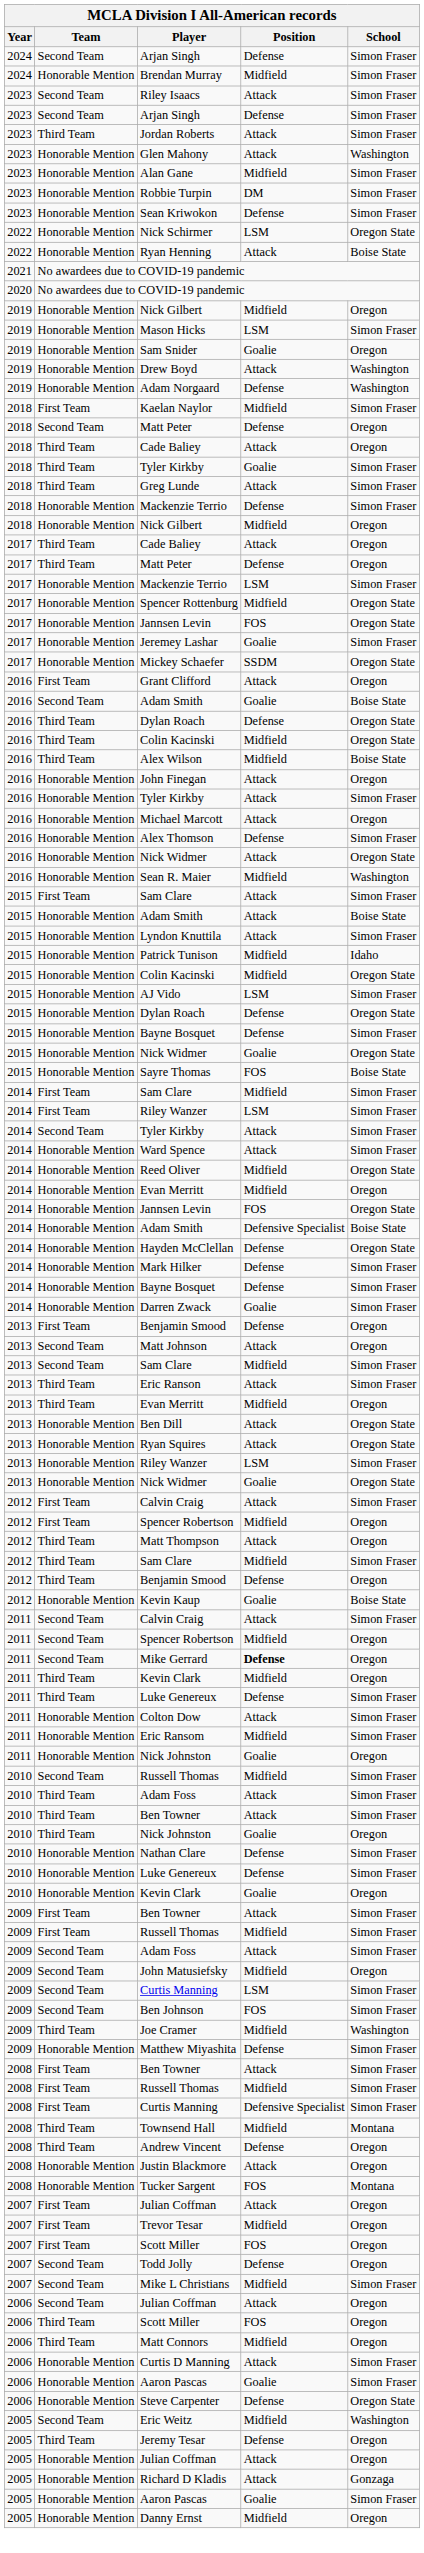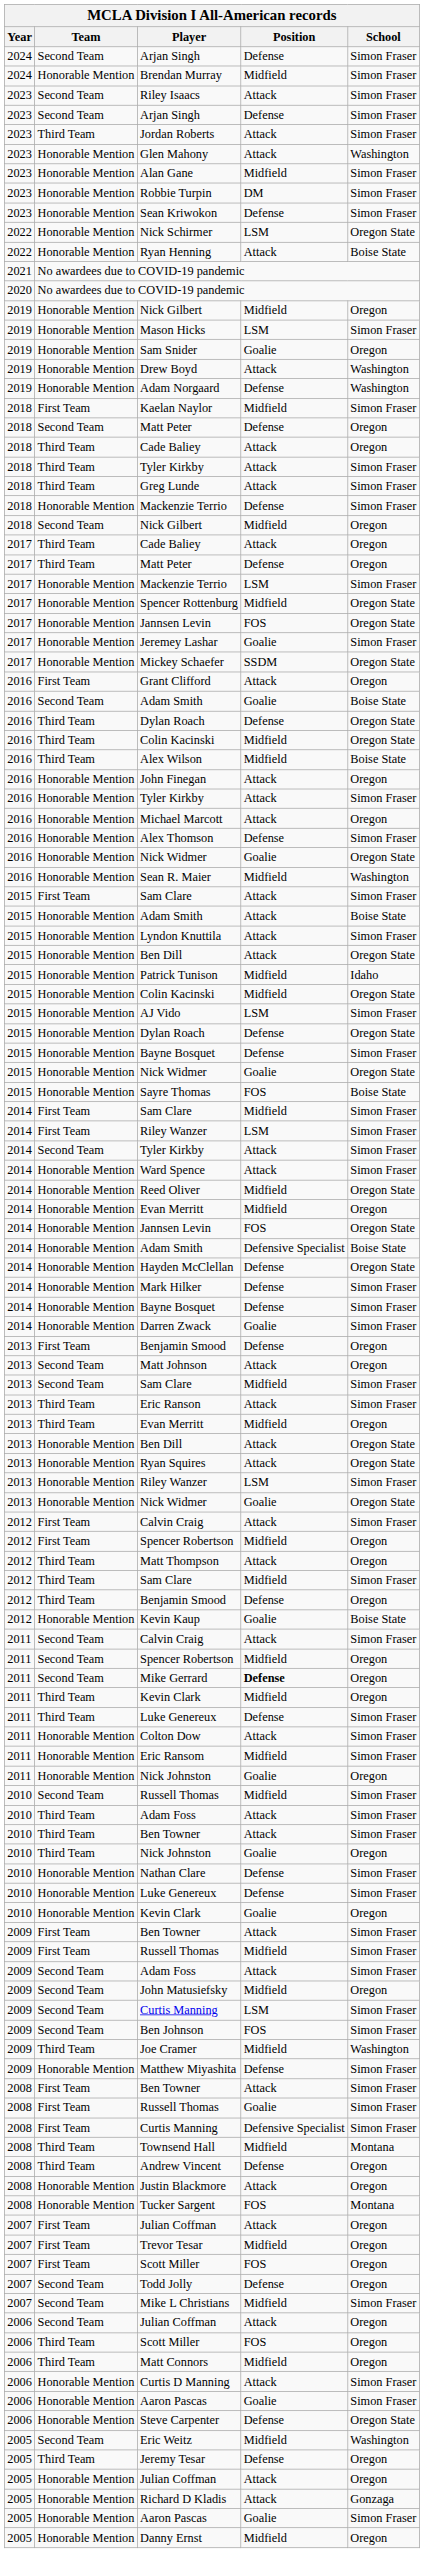 <table class="wikitable sortable mw-collapsible mw-collapsed">
 <tr>
 <th colspan="5"><big>MCLA Division I All-American records</big></th>
 </tr>
 <tr>
 <th>Year</th>
 <th>Team</th>
 <th>Player</th>
 <th>Position</th>
 <th>School</th>
 </tr>
 <tr>
 <td>2024</td>
 <td>Second Team</td>
 <td>Arjan Singh</td>
 <td>Defense</td>
 <td>Simon Fraser</td>
 </tr>
 <tr>
 <td>2024</td>
 <td>Honorable Mention</td>
 <td>Brendan Murray</td>
 <td>Midfield</td>
 <td>Simon Fraser</td>
 </tr>
 <tr>
 <td>2023</td>
 <td>Second Team</td>
 <td>Riley Isaacs</td>
 <td>Attack</td>
 <td>Simon Fraser</td>
 </tr>
 <tr>
 <td>2023</td>
 <td>Second Team</td>
 <td>Arjan Singh</td>
 <td>Defense</td>
 <td>Simon Fraser</td>
 </tr>
 <tr>
 <td>2023</td>
 <td>Third Team</td>
 <td>Jordan Roberts</td>
 <td>Attack</td>
 <td>Simon Fraser</td>
 </tr>
 <tr>
 <td>2023</td>
 <td>Honorable Mention</td>
 <td>Glen Mahony</td>
 <td>Attack</td>
 <td>Washington</td>
 </tr>
 <tr>
 <td>2023</td>
 <td>Honorable Mention</td>
 <td>Alan Gane</td>
 <td>Midfield</td>
 <td>Simon Fraser</td>
 </tr>
 <tr>
 <td>2023</td>
 <td>Honorable Mention</td>
 <td>Robbie Turpin</td>
 <td>DM</td>
 <td>Simon Fraser</td>
 </tr>
 <tr>
 <td>2023</td>
 <td>Honorable Mention</td>
 <td>Sean Kriwokon</td>
 <td>Defense</td>
 <td>Simon Fraser</td>
 </tr>
 <tr>
 <td>2022</td>
 <td>Honorable Mention</td>
 <td>Nick Schirmer</td>
 <td>LSM</td>
 <td>Oregon State</td>
 </tr>
 <tr>
 <td>2022</td>
 <td>Honorable Mention</td>
 <td>Ryan Henning</td>
 <td>Attack</td>
 <td>Boise State</td>
 </tr>
 <tr>
 <td>2021</td>
 <td colspan="4">No awardees due to COVID-19 pandemic</td>
 </tr>
 <tr>
 <td>2020</td>
 <td colspan="4">No awardees due to COVID-19 pandemic</td>
 </tr>
 <tr>
 <td>2019</td>
 <td>Honorable Mention</td>
 <td>Nick Gilbert</td>
 <td>Midfield</td>
 <td>Oregon</td>
 </tr>
 <tr>
 <td>2019</td>
 <td>Honorable Mention</td>
 <td>Mason Hicks</td>
 <td>LSM</td>
 <td>Simon Fraser</td>
 </tr>
 <tr>
 <td>2019</td>
 <td>Honorable Mention</td>
 <td>Sam Snider</td>
 <td>Goalie</td>
 <td>Oregon</td>
 </tr>
 <tr>
 <td>2019</td>
 <td>Honorable Mention</td>
 <td>Drew Boyd</td>
 <td>Attack</td>
 <td>Washington</td>
 </tr>
 <tr>
 <td>2019</td>
 <td>Honorable Mention</td>
 <td>Adam Norgaard</td>
 <td>Defense</td>
 <td>Washington</td>
 </tr>
 <tr>
 <td>2018</td>
 <td>First Team</td>
 <td>Kaelan Naylor</td>
 <td>Midfield</td>
 <td>Simon Fraser</td>
 </tr>
 <tr>
 <td>2018</td>
 <td>Second Team</td>
 <td>Matt Peter</td>
 <td>Defense</td>
 <td>Oregon</td>
 </tr>
 <tr>
 <td>2018</td>
 <td>Third Team</td>
 <td>Cade Baliey</td>
 <td>Attack</td>
 <td>Oregon</td>
 </tr>
 <tr>
 <td>2018</td>
 <td>Third Team</td>
 <td>Tyler Kirkby</td>
-<td>Goalie</td>
+<td>Attack</td>
 <td>Simon Fraser</td>
 </tr>
 <tr>
 <td>2018</td>
 <td>Third Team</td>
 <td>Greg Lunde</td>
 <td>Attack</td>
 <td>Simon Fraser</td>
 </tr>
 <tr>
 <td>2018</td>
 <td>Honorable Mention</td>
 <td>Mackenzie Terrio</td>
 <td>Defense</td>
 <td>Simon Fraser</td>
 </tr>
 <tr>
 <td>2018</td>
-<td>Honorable Mention</td>
+<td>Second Team</td>
 <td>Nick Gilbert</td>
 <td>Midfield</td>
 <td>Oregon</td>
 </tr>
 <tr>
 <td>2017</td>
 <td>Third Team</td>
 <td>Cade Baliey</td>
 <td>Attack</td>
 <td>Oregon</td>
 </tr>
 <tr>
 <td>2017</td>
 <td>Third Team</td>
 <td>Matt Peter</td>
 <td>Defense</td>
 <td>Oregon</td>
 </tr>
 <tr>
 <td>2017</td>
 <td>Honorable Mention</td>
 <td>Mackenzie Terrio</td>
 <td>LSM</td>
 <td>Simon Fraser</td>
 </tr>
 <tr>
 <td>2017</td>
 <td>Honorable Mention</td>
 <td>Spencer Rottenburg</td>
 <td>Midfield</td>
 <td>Oregon State</td>
 </tr>
 <tr>
 <td>2017</td>
 <td>Honorable Mention</td>
 <td>Jannsen Levin</td>
 <td>FOS</td>
 <td>Oregon State</td>
 </tr>
 <tr>
 <td>2017</td>
 <td>Honorable Mention</td>
 <td>Jeremey Lashar</td>
 <td>Goalie</td>
 <td>Simon Fraser</td>
 </tr>
 <tr>
 <td>2017</td>
 <td>Honorable Mention</td>
 <td>Mickey Schaefer</td>
 <td>SSDM</td>
 <td>Oregon State</td>
 </tr>
 <tr 2018 !! Third Team Tyler Kirkby Attack Simon Fraser University>
 <td>2016</td>
 <td>First Team</td>
 <td>Grant Clifford</td>
 <td>Attack</td>
 <td>Oregon</td>
 </tr>
 <tr>
 <td>2016</td>
 <td>Second Team</td>
 <td>Adam Smith</td>
 <td>Goalie</td>
 <td>Boise State</td>
 </tr>
 <tr>
 <td>2016</td>
 <td>Third Team</td>
 <td>Dylan Roach</td>
 <td>Defense</td>
 <td>Oregon State</td>
 </tr>
 <tr>
 <td>2016</td>
 <td>Third Team</td>
 <td>Colin Kacinski</td>
 <td>Midfield</td>
 <td>Oregon State</td>
 </tr>
 <tr>
 <td>2016</td>
 <td>Third Team</td>
 <td>Alex Wilson</td>
 <td>Midfield</td>
 <td>Boise State</td>
 </tr>
 <tr>
 <td>2016</td>
 <td>Honorable Mention</td>
 <td>John Finegan</td>
 <td>Attack</td>
 <td>Oregon</td>
 </tr>
 <tr>
 <td>2016</td>
 <td>Honorable Mention</td>
 <td>Tyler Kirkby</td>
 <td>Attack</td>
 <td>Simon Fraser</td>
 </tr>
 <tr>
 <td>2016</td>
 <td>Honorable Mention</td>
 <td>Michael Marcott</td>
 <td>Attack</td>
 <td>Oregon</td>
 </tr>
 <tr>
 <td>2016</td>
 <td>Honorable Mention</td>
 <td>Alex Thomson</td>
 <td>Defense</td>
 <td>Simon Fraser</td>
 </tr>
 <tr>
 <td>2016</td>
 <td>Honorable Mention</td>
 <td>Nick Widmer</td>
-<td>Attack</td>
+<td>Goalie</td>
 <td>Oregon State</td>
 </tr>
 <tr>
 <td>2016</td>
 <td>Honorable Mention</td>
 <td>Sean R. Maier</td>
 <td>Midfield</td>
 <td>Washington</td>
 </tr>
 <tr>
 <td>2015</td>
 <td>First Team</td>
 <td>Sam Clare</td>
 <td>Attack</td>
 <td>Simon Fraser</td>
 </tr>
 <tr>
 <td>2015</td>
 <td>Honorable Mention</td>
 <td>Adam Smith</td>
 <td>Attack</td>
 <td>Boise State</td>
 </tr>
 <tr>
 <td>2015</td>
 <td>Honorable Mention</td>
 <td>Lyndon Knuttila</td>
 <td>Attack</td>
 <td>Simon Fraser</td>
+</tr>
+<tr>
+<td>2015</td>
+<td>Honorable Mention</td>
+<td>Ben Dill</td>
+<td>Attack</td>
+<td>Oregon State</td>
 </tr>
 <tr>
 <td>2015</td>
 <td>Honorable Mention</td>
 <td>Patrick Tunison</td>
 <td>Midfield</td>
 <td>Idaho</td>
 </tr>
 <tr>
 <td>2015</td>
 <td>Honorable Mention</td>
 <td>Colin Kacinski</td>
 <td>Midfield</td>
 <td>Oregon State</td>
 </tr>
 <tr>
 <td>2015</td>
 <td>Honorable Mention</td>
 <td>AJ Vido</td>
 <td>LSM</td>
 <td>Simon Fraser</td>
 </tr>
 <tr>
 <td>2015</td>
 <td>Honorable Mention</td>
 <td>Dylan Roach</td>
 <td>Defense</td>
 <td>Oregon State</td>
 </tr>
 <tr>
 <td>2015</td>
 <td>Honorable Mention</td>
 <td>Bayne Bosquet</td>
 <td>Defense</td>
 <td>Simon Fraser</td>
 </tr>
 <tr>
 <td>2015</td>
 <td>Honorable Mention</td>
 <td>Nick Widmer</td>
 <td>Goalie</td>
 <td>Oregon State</td>
 </tr>
 <tr>
 <td>2015</td>
 <td>Honorable Mention</td>
 <td>Sayre Thomas</td>
 <td>FOS</td>
 <td>Boise State</td>
 </tr>
 <tr>
 <td>2014</td>
 <td>First Team</td>
 <td>Sam Clare</td>
 <td>Midfield</td>
 <td>Simon Fraser</td>
 </tr>
 <tr>
 <td>2014</td>
 <td>First Team</td>
 <td>Riley Wanzer</td>
 <td>LSM</td>
 <td>Simon Fraser</td>
 </tr>
 <tr>
 <td>2014</td>
 <td>Second Team</td>
 <td>Tyler Kirkby</td>
 <td>Attack</td>
 <td>Simon Fraser</td>
 </tr>
 <tr>
 <td>2014</td>
 <td>Honorable Mention</td>
 <td>Ward Spence</td>
 <td>Attack</td>
 <td>Simon Fraser</td>
 </tr>
 <tr>
 <td>2014</td>
 <td>Honorable Mention</td>
 <td>Reed Oliver</td>
 <td>Midfield</td>
 <td>Oregon State</td>
 </tr>
 <tr>
 <td>2014</td>
 <td>Honorable Mention</td>
 <td>Evan Merritt</td>
 <td>Midfield</td>
 <td>Oregon</td>
 </tr>
 <tr>
 <td>2014</td>
 <td>Honorable Mention</td>
 <td>Jannsen Levin</td>
 <td>FOS</td>
 <td>Oregon State</td>
 </tr>
 <tr>
 <td>2014</td>
 <td>Honorable Mention</td>
 <td>Adam Smith</td>
 <td>Defensive Specialist</td>
 <td>Boise State</td>
 </tr>
 <tr>
 <td>2014</td>
 <td>Honorable Mention</td>
 <td>Hayden McClellan</td>
 <td>Defense</td>
 <td>Oregon State</td>
 </tr>
 <tr>
 <td>2014</td>
 <td>Honorable Mention</td>
 <td>Mark Hilker</td>
 <td>Defense</td>
 <td>Simon Fraser</td>
 </tr>
 <tr>
 <td>2014</td>
 <td>Honorable Mention</td>
 <td>Bayne Bosquet</td>
 <td>Defense</td>
 <td>Simon Fraser</td>
 </tr>
 <tr>
 <td>2014</td>
 <td>Honorable Mention</td>
 <td>Darren Zwack</td>
 <td>Goalie</td>
 <td>Simon Fraser</td>
 </tr>
 <tr>
 <td>2013</td>
 <td>First Team</td>
 <td>Benjamin Smood</td>
 <td>Defense</td>
 <td>Oregon</td>
 </tr>
 <tr>
 <td>2013</td>
 <td>Second Team</td>
 <td>Matt Johnson</td>
 <td>Attack</td>
 <td>Oregon</td>
 </tr>
 <tr>
 <td>2013</td>
 <td>Second Team</td>
 <td>Sam Clare</td>
 <td>Midfield</td>
 <td>Simon Fraser</td>
 </tr>
 <tr>
 <td>2013</td>
 <td>Third Team</td>
 <td>Eric Ranson</td>
 <td>Attack</td>
 <td>Simon Fraser</td>
 </tr>
 <tr>
 <td>2013</td>
 <td>Third Team</td>
 <td>Evan Merritt</td>
 <td>Midfield</td>
 <td>Oregon</td>
 </tr>
 <tr>
 <td>2013</td>
 <td>Honorable Mention</td>
 <td>Ben Dill</td>
 <td>Attack</td>
 <td>Oregon State</td>
 </tr>
 <tr>
 <td>2013</td>
 <td>Honorable Mention</td>
 <td>Ryan Squires</td>
 <td>Attack</td>
 <td>Oregon State</td>
 </tr>
 <tr>
 <td>2013</td>
 <td>Honorable Mention</td>
 <td>Riley Wanzer</td>
 <td>LSM</td>
 <td>Simon Fraser</td>
 </tr>
 <tr>
 <td>2013</td>
 <td>Honorable Mention</td>
 <td>Nick Widmer</td>
 <td>Goalie</td>
 <td>Oregon State</td>
 </tr>
 <tr>
 <td>2012</td>
 <td>First Team</td>
 <td>Calvin Craig</td>
 <td>Attack</td>
 <td>Simon Fraser</td>
 </tr>
 <tr>
 <td>2012</td>
 <td>First Team</td>
 <td>Spencer Robertson</td>
 <td>Midfield</td>
 <td>Oregon</td>
 </tr>
 <tr>
 <td>2012</td>
 <td>Third Team</td>
 <td>Matt Thompson</td>
 <td>Attack</td>
 <td>Oregon</td>
 </tr>
 <tr>
 <td>2012</td>
 <td>Third Team</td>
 <td>Sam Clare</td>
 <td>Midfield</td>
 <td>Simon Fraser</td>
 </tr>
 <tr>
 <td>2012</td>
 <td>Third Team</td>
 <td>Benjamin Smood</td>
 <td>Defense</td>
 <td>Oregon</td>
 </tr>
 <tr>
 <td>2012</td>
 <td>Honorable Mention</td>
 <td>Kevin Kaup</td>
 <td>Goalie</td>
 <td>Boise State</td>
 </tr>
 <tr>
 <td>2011</td>
 <td>Second Team</td>
 <td>Calvin Craig</td>
 <td>Attack</td>
 <td>Simon Fraser</td>
 </tr>
 <tr>
 <td>2011</td>
 <td>Second Team</td>
 <td>Spencer Robertson</td>
 <td>Midfield</td>
 <td>Oregon</td>
 </tr>
 <tr>
 <td>2011</td>
 <td>Second Team</td>
 <td>Mike Gerrard</td>
 <td><strong>Defense</strong></td>
 <td>Oregon</td>
 </tr>
 <tr>
 <td>2011</td>
 <td>Third Team</td>
 <td>Kevin Clark</td>
 <td>Midfield</td>
 <td>Oregon</td>
 </tr>
 <tr>
 <td>2011</td>
 <td>Third Team</td>
 <td>Luke Genereux</td>
 <td>Defense</td>
 <td>Simon Fraser</td>
 </tr>
 <tr>
 <td>2011</td>
 <td>Honorable Mention</td>
 <td>Colton Dow</td>
 <td>Attack</td>
 <td>Simon Fraser</td>
 </tr>
 <tr>
 <td>2011</td>
 <td>Honorable Mention</td>
 <td>Eric Ransom</td>
 <td>Midfield</td>
 <td>Simon Fraser</td>
 </tr>
 <tr>
 <td>2011</td>
 <td>Honorable Mention</td>
 <td>Nick Johnston</td>
 <td>Goalie</td>
 <td>Oregon</td>
 </tr>
 <tr>
 <td>2010</td>
 <td>Second Team</td>
 <td>Russell Thomas</td>
 <td>Midfield</td>
 <td>Simon Fraser</td>
 </tr>
 <tr>
 <td>2010</td>
 <td>Third Team</td>
 <td>Adam Foss</td>
 <td>Attack</td>
 <td>Simon Fraser</td>
 </tr>
 <tr>
 <td>2010</td>
 <td>Third Team</td>
 <td>Ben Towner</td>
 <td>Attack</td>
 <td>Simon Fraser</td>
 </tr>
 <tr>
 <td>2010</td>
 <td>Third Team</td>
 <td>Nick Johnston</td>
 <td>Goalie</td>
 <td>Oregon</td>
 </tr>
 <tr>
 <td>2010</td>
 <td>Honorable Mention</td>
 <td>Nathan Clare</td>
 <td>Defense</td>
 <td>Simon Fraser</td>
 </tr>
 <tr>
 <td>2010</td>
 <td>Honorable Mention</td>
 <td>Luke Genereux</td>
 <td>Defense</td>
 <td>Simon Fraser</td>
 </tr>
 <tr>
 <td>2010</td>
 <td>Honorable Mention</td>
 <td>Kevin Clark</td>
 <td>Goalie</td>
 <td>Oregon</td>
 </tr>
 <tr>
 <td>2009</td>
 <td>First Team</td>
 <td>Ben Towner</td>
 <td>Attack</td>
 <td>Simon Fraser</td>
 </tr>
 <tr>
 <td>2009</td>
 <td>First Team</td>
 <td>Russell Thomas</td>
 <td>Midfield</td>
 <td>Simon Fraser</td>
 </tr>
 <tr>
 <td>2009</td>
 <td>Second Team</td>
 <td>Adam Foss</td>
 <td>Attack</td>
 <td>Simon Fraser</td>
 </tr>
 <tr>
 <td>2009</td>
 <td>Second Team</td>
 <td>John Matusiefsky</td>
 <td>Midfield</td>
 <td>Oregon</td>
 </tr>
 <tr>
 <td>2009</td>
 <td>Second Team</td>
 <td><a href='#'>Curtis Manning</a></td>
 <td>LSM</td>
 <td>Simon Fraser</td>
 </tr>
 <tr>
 <td>2009</td>
 <td>Second Team</td>
 <td>Ben Johnson</td>
 <td>FOS</td>
 <td>Simon Fraser</td>
 </tr>
 <tr>
 <td>2009</td>
 <td>Third Team</td>
 <td>Joe Cramer</td>
 <td>Midfield</td>
 <td>Washington</td>
 </tr>
 <tr>
 <td>2009</td>
 <td>Honorable Mention</td>
 <td>Matthew Miyashita</td>
 <td>Defense</td>
 <td>Simon Fraser</td>
 </tr>
 <tr>
 <td>2008</td>
 <td>First Team</td>
 <td>Ben Towner</td>
 <td>Attack</td>
 <td>Simon Fraser</td>
 </tr>
 <tr>
 <td>2008</td>
 <td>First Team</td>
 <td>Russell Thomas</td>
-<td>Midfield</td>
+<td>Goalie</td>
 <td>Simon Fraser</td>
 </tr>
 <tr>
 <td>2008</td>
 <td>First Team</td>
 <td>Curtis Manning</td>
 <td>Defensive Specialist</td>
 <td>Simon Fraser</td>
 </tr>
 <tr>
 <td>2008</td>
 <td>Third Team</td>
 <td>Townsend Hall</td>
 <td>Midfield</td>
 <td>Montana</td>
 </tr>
 <tr>
 <td>2008</td>
 <td>Third Team</td>
 <td>Andrew Vincent</td>
 <td>Defense</td>
 <td>Oregon</td>
 </tr>
 <tr>
 <td>2008</td>
 <td>Honorable Mention</td>
 <td>Justin Blackmore</td>
 <td>Attack</td>
 <td>Oregon</td>
 </tr>
 <tr>
 <td>2008</td>
 <td>Honorable Mention</td>
 <td>Tucker Sargent</td>
 <td>FOS</td>
 <td>Montana</td>
 </tr>
 <tr>
 <td>2007</td>
 <td>First Team</td>
 <td>Julian Coffman</td>
 <td>Attack</td>
 <td>Oregon</td>
 </tr>
 <tr>
 <td>2007</td>
 <td>First Team</td>
 <td>Trevor Tesar</td>
 <td>Midfield</td>
 <td>Oregon</td>
 </tr>
 <tr>
 <td>2007</td>
 <td>First Team</td>
 <td>Scott Miller</td>
 <td>FOS</td>
 <td>Oregon</td>
 </tr>
 <tr>
 <td>2007</td>
 <td>Second Team</td>
 <td>Todd Jolly</td>
 <td>Defense</td>
 <td>Oregon</td>
 </tr>
 <tr>
 <td>2007</td>
 <td>Second Team</td>
 <td>Mike L Christians</td>
 <td>Midfield</td>
 <td>Simon Fraser</td>
 </tr>
 <tr>
 <td>2006</td>
 <td>Second Team</td>
 <td>Julian Coffman</td>
 <td>Attack</td>
 <td>Oregon</td>
 </tr>
 <tr>
 <td>2006</td>
 <td>Third Team</td>
 <td>Scott Miller</td>
 <td>FOS</td>
 <td>Oregon</td>
 </tr>
 <tr>
 <td>2006</td>
 <td>Third Team</td>
 <td>Matt Connors</td>
 <td>Midfield</td>
 <td>Oregon</td>
 </tr>
 <tr>
 <td>2006</td>
 <td>Honorable Mention</td>
 <td>Curtis D Manning</td>
 <td>Attack</td>
 <td>Simon Fraser</td>
 </tr>
 <tr>
 <td>2006</td>
 <td>Honorable Mention</td>
 <td>Aaron Pascas</td>
 <td>Goalie</td>
 <td>Simon Fraser</td>
 </tr>
 <tr>
 <td>2006</td>
 <td>Honorable Mention</td>
 <td>Steve Carpenter</td>
 <td>Defense</td>
 <td>Oregon State</td>
 </tr>
 <tr>
 <td>2005</td>
 <td>Second Team</td>
 <td>Eric Weitz</td>
 <td>Midfield</td>
 <td>Washington</td>
 </tr>
 <tr>
 <td>2005</td>
 <td>Third Team</td>
 <td>Jeremy Tesar</td>
 <td>Defense</td>
 <td>Oregon</td>
 </tr>
 <tr>
 <td>2005</td>
 <td>Honorable Mention</td>
 <td>Julian Coffman</td>
 <td>Attack</td>
 <td>Oregon</td>
 </tr>
 <tr>
 <td>2005</td>
 <td>Honorable Mention</td>
 <td>Richard D Kladis</td>
 <td>Attack</td>
 <td>Gonzaga</td>
 </tr>
 <tr>
 <td>2005</td>
 <td>Honorable Mention</td>
 <td>Aaron Pascas</td>
 <td>Goalie</td>
 <td>Simon Fraser</td>
 </tr>
 <tr>
 <td>2005</td>
 <td>Honorable Mention</td>
 <td>Danny Ernst</td>
 <td>Midfield</td>
 <td>Oregon</td>
 </tr>
 </table>
